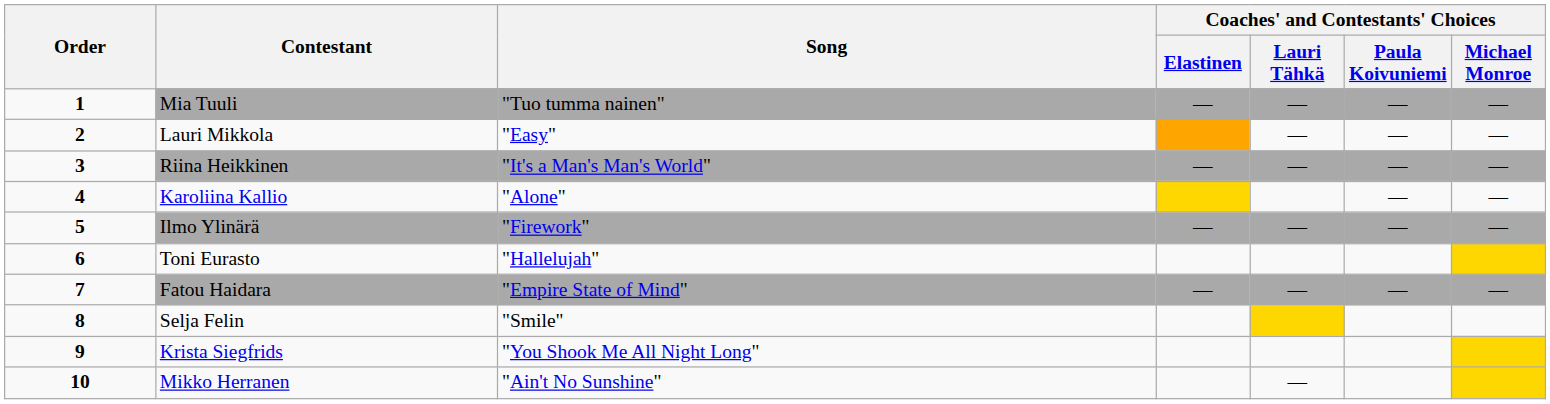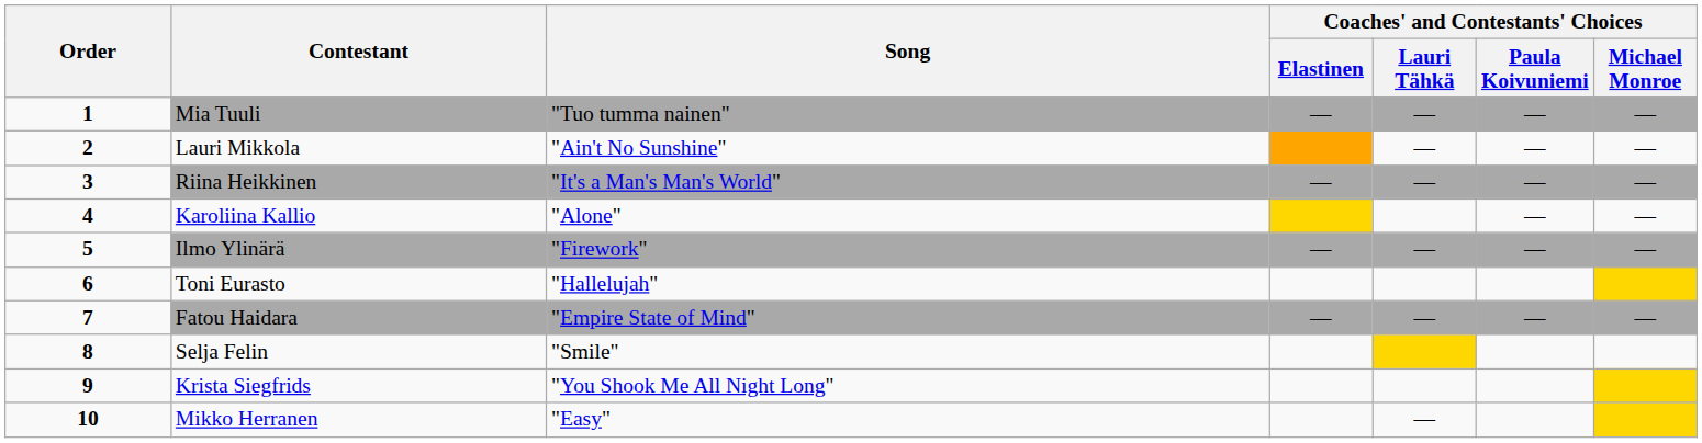 <table class="wikitable" style="width:100%;">
 <tr>
 <th rowspan=2>Order</th>
 <th rowspan=2>Contestant</th>
 <th rowspan=2>Song</th>
 <th colspan=4>Coaches' and Contestants' Choices</th>
 </tr>
 <tr>
 <th width="70"><a href='#'>Elastinen</a></th>
 <th width="70"><a href='#'>Lauri Tähkä</a></th>
 <th width="70"><a href='#'>Paula Koivuniemi</a></th>
 <th width="70"><a href='#'>Michael Monroe</a></th>
 </tr>
 <tr>
 <td align="center"><strong>1</strong></td>
 <td style="background:darkgrey;text-align:left;">Mia Tuuli</td>
 <td style="background:darkgrey;text-align:left;">"Tuo tumma nainen"</td>
 <td style="background:darkgrey;text-align:center;">—</td>
 <td style="background:darkgrey;text-align:center;">—</td>
 <td style="background:darkgrey;text-align:center;">—</td>
 <td style="background:darkgrey;text-align:center;">—</td>
 </tr>
 <tr>
 <td align="center"><strong>2</strong></td>
 <td>Lauri Mikkola</td>
-<td>"<a href='#'>Easy</a>"</td>
+<td>"<a href='#'>Ain't No Sunshine</a>"</td>
 <td style="background:orange;text-align:center;"></td>
 <td align="center">—</td>
 <td align="center">—</td>
 <td align="center">—</td>
 </tr>
 <tr>
 <td align="center"><strong>3</strong></td>
 <td style="background:darkgrey;text-align:left;">Riina Heikkinen</td>
 <td style="background:darkgrey;text-align:left;">"<a href='#'>It's a Man's Man's World</a>"</td>
 <td style="background:darkgrey;text-align:center;">—</td>
 <td style="background:darkgrey;text-align:center;">—</td>
 <td style="background:darkgrey;text-align:center;">—</td>
 <td style="background:darkgrey;text-align:center;">—</td>
 </tr>
 <tr>
 <td align="center"><strong>4</strong></td>
 <td><a href='#'>Karoliina Kallio</a></td>
 <td>"<a href='#'>Alone</a>"</td>
 <td style="background:gold;text-align:center;"></td>
 <td style=";text-align:center;"></td>
 <td align="center">—</td>
 <td align="center">—</td>
 </tr>
 <tr>
 <td align="center"><strong>5</strong></td>
 <td style="background:darkgrey;text-align:left;">Ilmo Ylinärä</td>
 <td style="background:darkgrey;text-align:left;">"<a href='#'>Firework</a>"</td>
 <td style="background:darkgrey;text-align:center;">—</td>
 <td style="background:darkgrey;text-align:center;">—</td>
 <td style="background:darkgrey;text-align:center;">—</td>
 <td style="background:darkgrey;text-align:center;">—</td>
 </tr>
 <tr>
 <td align="center"><strong>6</strong></td>
 <td>Toni Eurasto</td>
 <td>"<a href='#'>Hallelujah</a>"</td>
 <td style=";text-align:center;"></td>
 <td style=";text-align:center;"></td>
 <td style=";text-align:center;"></td>
 <td style="background:gold;text-align:center;"></td>
 </tr>
 <tr>
 <td align="center"><strong>7</strong></td>
 <td style="background:darkgrey;text-align:left;">Fatou Haidara</td>
 <td style="background:darkgrey;text-align:left;">"<a href='#'>Empire State of Mind</a>"</td>
 <td style="background:darkgrey;text-align:center;">—</td>
 <td style="background:darkgrey;text-align:center;">—</td>
 <td style="background:darkgrey;text-align:center;">—</td>
 <td style="background:darkgrey;text-align:center;">—</td>
 </tr>
 <tr>
 <td align="center"><strong>8</strong></td>
 <td>Selja Felin</td>
 <td>"Smile"</td>
 <td style=";text-align:center;"></td>
 <td style="background:gold;text-align:center;"></td>
 <td style=";text-align:center;"></td>
 <td style=";text-align:center;"></td>
 </tr>
 <tr>
 <td align="center"><strong>9</strong></td>
 <td><a href='#'>Krista Siegfrids</a></td>
 <td>"<a href='#'>You Shook Me All Night Long</a>"</td>
 <td style=";text-align:center;"></td>
 <td style=";text-align:center;"></td>
 <td style=";text-align:center;"></td>
 <td style="background:gold;text-align:center;"></td>
 </tr>
 <tr>
 <td align="center"><strong>10</strong></td>
 <td><a href='#'>Mikko Herranen</a></td>
-<td>"<a href='#'>Ain't No Sunshine</a>"</td>
+<td>"<a href='#'>Easy</a>"</td>
 <td style=";text-align:center;"></td>
 <td align="center">—</td>
 <td style=";text-align:center;"></td>
 <td style="background:gold;text-align:center;"></td>
 </tr>
 </table>
